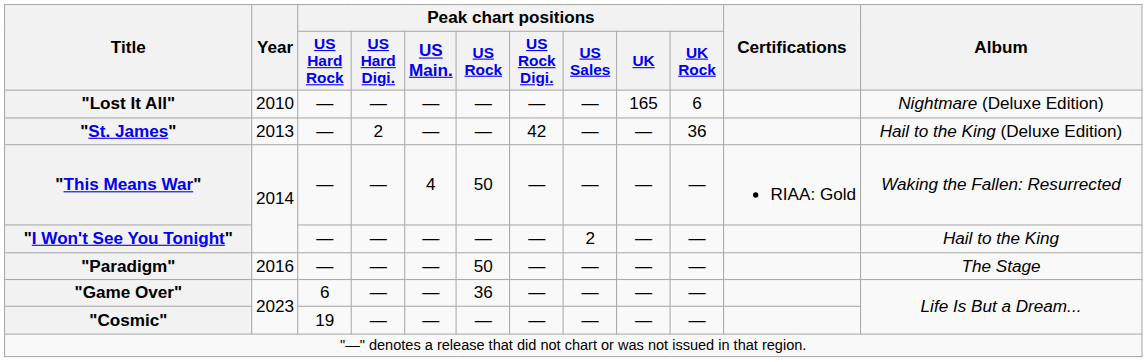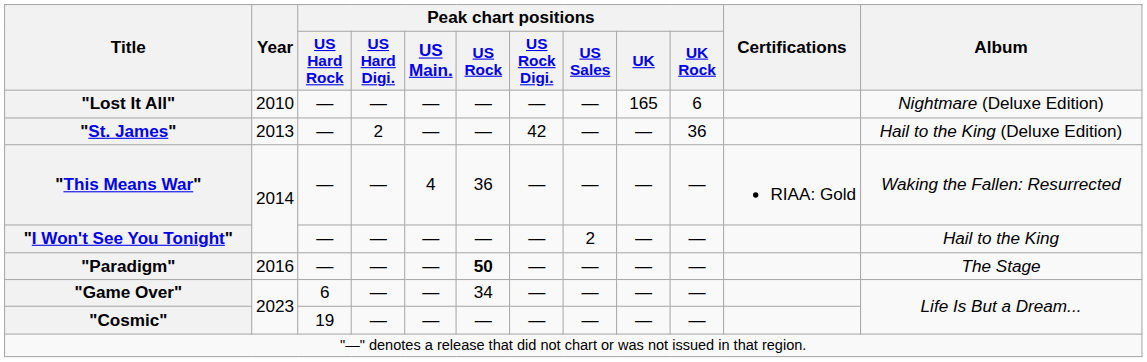 <table class="wikitable plainrowheaders" style="text-align:center;">
 <tr>
 <th scope="col" rowspan="2" style="width:14em;">Title</th>
 <th scope="col" rowspan="2">Year</th>
 <th scope="col" colspan="8">Peak chart positions</th>
 <th rowspan="2">Certifications</th>
 <th rowspan="2" scope="col" style="width:16em;">Album</th>
 </tr>
 <tr>
 <th scope="col" style="width:3em;font-size:90%;"><a href='#'>US<br>Hard<br>Rock</a></th>
 <th scope="col" style="width:3em;font-size:90%;"><a href='#'>US<br>Hard<br>Digi.</a><br></th>
 <th><a href='#'>US<br>Main.</a><br></th>
 <th scope="col" style="width:3em;font-size:90%;"><a href='#'>US<br>Rock</a><br></th>
 <th scope="col" style="width:3em;font-size:90%;"><a href='#'>US<br>Rock<br>Digi.</a><br></th>
 <th scope="col" style="width:3em;font-size:90%;"><a href='#'>US<br>Sales</a><br></th>
 <th scope="col" style="width:3em;font-size:90%;"><a href='#'>UK</a><br></th>
 <th scope="col" style="width:3em;font-size:90%;"><a href='#'>UK<br>Rock</a><br></th>
 </tr>
 <tr>
 <th scope="row">"Lost It All"</th>
 <td>2010</td>
 <td>—</td>
 <td>—</td>
 <td>—</td>
 <td>—</td>
 <td>—</td>
 <td>—</td>
 <td>165</td>
 <td>6</td>
 <td></td>
 <td><em>Nightmare</em> (Deluxe Edition)</td>
 </tr>
 <tr>
 <th scope="row">"<a href='#'>St. James</a>"</th>
 <td>2013</td>
 <td>—</td>
 <td>2</td>
 <td>—</td>
 <td>—</td>
 <td>42</td>
 <td>—</td>
 <td>—</td>
 <td>36</td>
 <td></td>
 <td><em>Hail to the King</em> (Deluxe Edition)</td>
 </tr>
 <tr>
 <th scope="row">"<a href='#'>This Means War</a>"</th>
 <td rowspan="2">2014</td>
 <td>—</td>
 <td>—</td>
 <td>4</td>
-<td>50</td>
+<td>36</td>
 <td>—</td>
 <td>—</td>
 <td>—</td>
 <td>—</td>
 <td><br><ul><li>RIAA: Gold</li></ul></td>
 <td><em>Waking the Fallen: Resurrected</em></td>
 </tr>
 <tr>
 <th scope="row">"<a href='#'>I Won't See You Tonight</a>"</th>
 <td>—</td>
 <td>—</td>
 <td>—</td>
 <td>—</td>
 <td>—</td>
 <td>2</td>
 <td>—</td>
 <td>—</td>
 <td></td>
 <td><em>Hail to the King</em></td>
 </tr>
 <tr>
 <th scope="row">"Paradigm"</th>
 <td>2016</td>
 <td>—</td>
 <td>—</td>
 <td>—</td>
-<td>50</td>
+<td><strong>50</strong></td>
 <td>—</td>
 <td>—</td>
 <td>—</td>
 <td>—</td>
 <td></td>
 <td><em>The Stage</em></td>
 </tr>
 <tr>
 <th scope="row">"Game Over"</th>
 <td rowspan="2">2023</td>
 <td>6</td>
 <td>—</td>
 <td>—</td>
-<td>36</td>
+<td>34</td>
 <td>—</td>
 <td>—</td>
 <td>—</td>
 <td>—</td>
 <td></td>
 <td rowspan="2"><em>Life Is But a Dream...</em></td>
 </tr>
 <tr>
 <th scope="row">"Cosmic"</th>
 <td>19</td>
 <td>—</td>
 <td>—</td>
 <td>—</td>
 <td>—</td>
 <td>—</td>
 <td>—</td>
 <td>—</td>
 <td></td>
 </tr>
 <tr>
 <td colspan="12" style="font-size: 85%">"—" denotes a release that did not chart or was not issued in that region.</td>
 </tr>
 </table>
